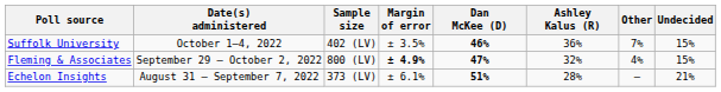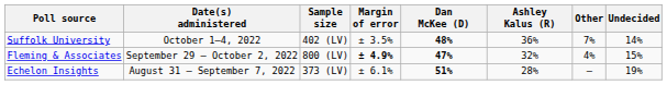 <table class="wikitable" style="font-size:90%;text-align:center;">
 <tr>
 <th>Poll source</th>
 <th>Date(s)<br>administered</th>
 <th>Sample<br>size</th>
 <th>Margin<br>of error</th>
 <th style="width:100px;">Dan<br>McKee (D)</th>
 <th style="width:100px;">Ashley<br>Kalus (R)</th>
 <th>Other</th>
 <th>Undecided</th>
 </tr>
 <tr>
 <td style="text-align:left;"><a href='#'>Suffolk University</a></td>
 <td>October 1–4, 2022</td>
 <td>402 (LV)</td>
 <td>± 3.5%</td>
-<td><strong>46%</strong></td>
+<td><strong>48%</strong></td>
 <td>36%</td>
 <td>7%</td>
-<td>15%</td>
+<td>14%</td>
 </tr>
 <tr>
 <td style="text-align:left;"><a href='#'>Fleming & Associates</a></td>
 <td>September 29 – October 2, 2022</td>
 <td>800 (LV)</td>
 <td><strong>± 4.9%</strong></td>
 <td><strong>47%</strong></td>
 <td>32%</td>
 <td>4%</td>
 <td>15%</td>
 </tr>
 <tr>
 <td style="text-align:left;"><a href='#'>Echelon Insights</a></td>
 <td>August 31 – September 7, 2022</td>
 <td>373 (LV)</td>
 <td>± 6.1%</td>
 <td><strong>51%</strong></td>
 <td>28%</td>
 <td>–</td>
-<td>21%</td>
+<td>19%</td>
 </tr>
 </table>
